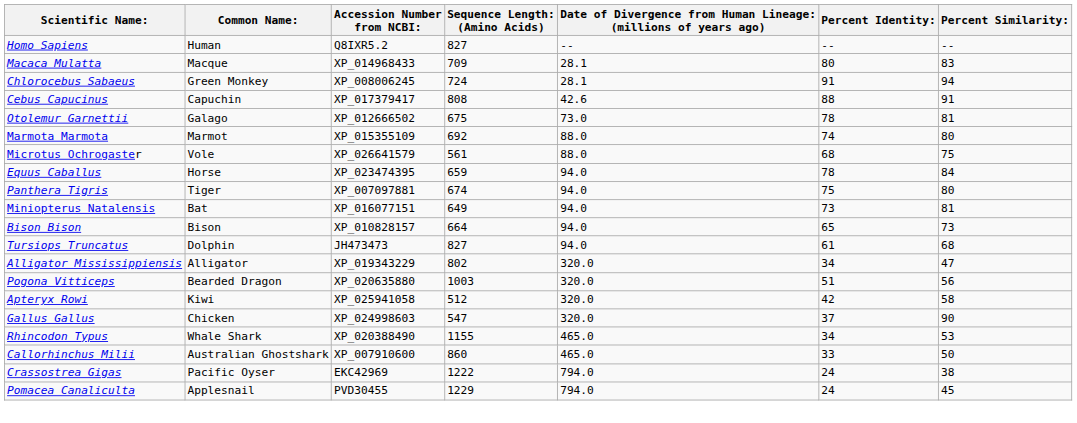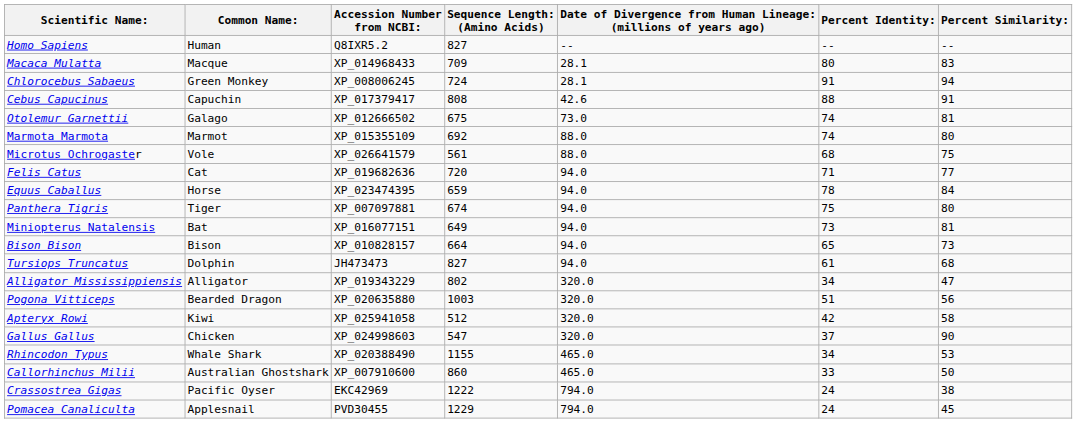 <table class="wikitable">
 <tr>
 <th>Scientific Name:</th>
 <th>Common Name:</th>
 <th>Accession Number<br>from NCBI:</th>
 <th>Sequence Length:<br>(Amino Acids)</th>
 <th>Date of Divergence from Human Lineage:<br>(millions of years ago)</th>
 <th>Percent Identity:</th>
 <th>Percent Similarity:</th>
 </tr>
 <tr>
 <td><em><a href='#'>Homo Sapiens</a></em></td>
 <td>Human</td>
 <td>Q8IXR5.2</td>
 <td>827</td>
 <td>--</td>
 <td>--</td>
 <td>--</td>
 </tr>
 <tr>
 <td><em><a href='#'>Macaca Mulatta</a></em></td>
 <td>Macque</td>
 <td>XP_014968433</td>
 <td>709</td>
 <td>28.1</td>
 <td>80</td>
 <td>83</td>
 </tr>
 <tr>
 <td><em><a href='#'>Chlorocebus Sabaeus</a></em></td>
 <td>Green Monkey</td>
 <td>XP_008006245</td>
 <td>724</td>
 <td>28.1</td>
 <td>91</td>
 <td>94</td>
 </tr>
 <tr>
 <td><em><a href='#'>Cebus Capucinus</a></em></td>
 <td>Capuchin</td>
 <td>XP_017379417</td>
 <td>808</td>
 <td>42.6</td>
 <td>88</td>
 <td>91</td>
 </tr>
 <tr>
 <td><em><a href='#'>Otolemur Garnettii</a></em></td>
 <td>Galago</td>
 <td>XP_012666502</td>
 <td>675</td>
 <td>73.0</td>
-<td>78</td>
+<td>74</td>
 <td>81</td>
 </tr>
 <tr>
 <td><a href='#'>Marmota Marmota</a></td>
 <td>Marmot</td>
 <td>XP_015355109</td>
 <td>692</td>
 <td>88.0</td>
 <td>74</td>
 <td>80</td>
 </tr>
 <tr>
 <td><a href='#'>Microtus Ochrogaste</a>r</td>
 <td>Vole</td>
 <td>XP_026641579</td>
 <td>561</td>
 <td>88.0</td>
 <td>68</td>
 <td>75</td>
+</tr>
+<tr>
+<td><em><a href='#'>Felis Catus</a></em></td>
+<td>Cat</td>
+<td>XP_019682636</td>
+<td>720</td>
+<td>94.0</td>
+<td>71</td>
+<td>77</td>
 </tr>
 <tr>
 <td><em><a href='#'>Equus Caballus</a></em></td>
 <td>Horse</td>
 <td>XP_023474395</td>
 <td>659</td>
 <td>94.0</td>
 <td>78</td>
 <td>84</td>
 </tr>
 <tr>
 <td><em><a href='#'>Panthera Tigris</a></em></td>
 <td>Tiger</td>
 <td>XP_007097881</td>
 <td>674</td>
 <td>94.0</td>
 <td>75</td>
 <td>80</td>
 </tr>
 <tr>
 <td><a href='#'>Miniopterus Natalensis</a></td>
 <td>Bat</td>
 <td>XP_016077151</td>
 <td>649</td>
 <td>94.0</td>
 <td>73</td>
 <td>81</td>
 </tr>
 <tr>
 <td><em><a href='#'>Bison Bison</a></em></td>
 <td>Bison</td>
 <td>XP_010828157</td>
 <td>664</td>
 <td>94.0</td>
 <td>65</td>
 <td>73</td>
 </tr>
 <tr>
 <td><em><a href='#'>Tursiops Truncatus</a></em></td>
 <td>Dolphin</td>
 <td>JH473473</td>
 <td>827</td>
 <td>94.0</td>
 <td>61</td>
 <td>68</td>
 </tr>
 <tr>
 <td><em><a href='#'>Alligator Mississippiensis</a></em></td>
 <td>Alligator</td>
 <td>XP_019343229</td>
 <td>802</td>
 <td>320.0</td>
 <td>34</td>
 <td>47</td>
 </tr>
 <tr>
 <td><a href='#'><em>Pogona Vitticeps</em></a></td>
 <td>Bearded Dragon</td>
 <td>XP_020635880</td>
 <td>1003</td>
 <td>320.0</td>
 <td>51</td>
 <td>56</td>
 </tr>
 <tr>
 <td><a href='#'><em>Apteryx  Rowi</em></a></td>
 <td>Kiwi</td>
 <td>XP_025941058</td>
 <td>512</td>
 <td>320.0</td>
 <td>42</td>
 <td>58</td>
 </tr>
 <tr>
 <td><em><a href='#'>Gallus Gallus</a></em></td>
 <td>Chicken</td>
 <td>XP_024998603</td>
 <td>547</td>
 <td>320.0</td>
 <td>37</td>
 <td>90</td>
 </tr>
 <tr>
 <td><em><a href='#'>Rhincodon Typus</a></em></td>
 <td>Whale Shark</td>
 <td>XP_020388490</td>
 <td>1155</td>
 <td>465.0</td>
 <td>34</td>
 <td>53</td>
 </tr>
 <tr>
 <td><em><a href='#'>Callorhinchus Milii</a></em></td>
 <td>Australian Ghostshark</td>
 <td>XP_007910600</td>
 <td>860</td>
 <td>465.0</td>
 <td>33</td>
 <td>50</td>
 </tr>
 <tr>
 <td><em><a href='#'>Crassostrea Gigas</a></em></td>
 <td>Pacific Oyser</td>
 <td>EKC42969</td>
 <td>1222</td>
 <td>794.0</td>
 <td>24</td>
 <td>38</td>
 </tr>
 <tr>
 <td><em><a href='#'>Pomacea Canaliculta</a></em></td>
 <td>Applesnail</td>
 <td>PVD30455</td>
 <td>1229</td>
 <td>794.0</td>
 <td>24</td>
 <td>45</td>
 </tr>
 </table>
